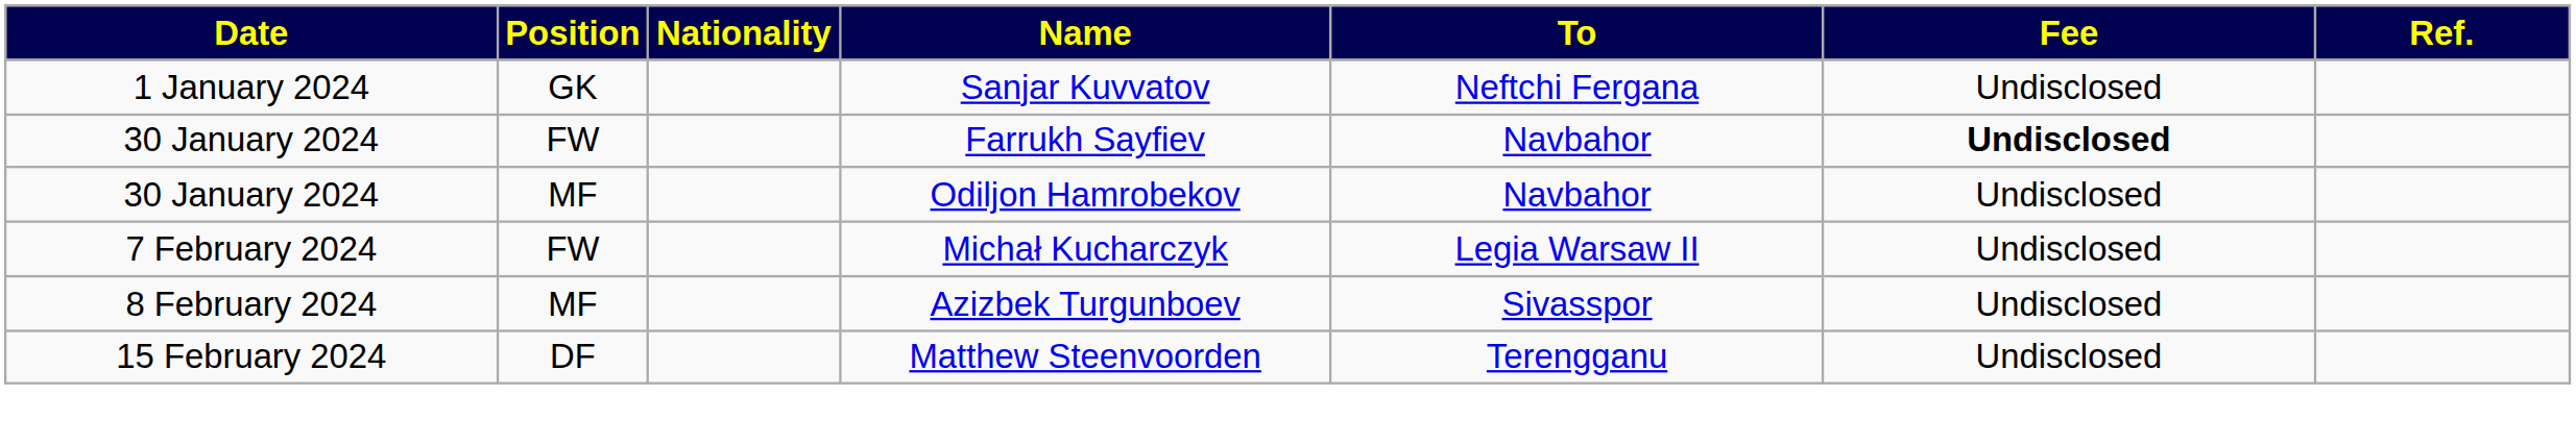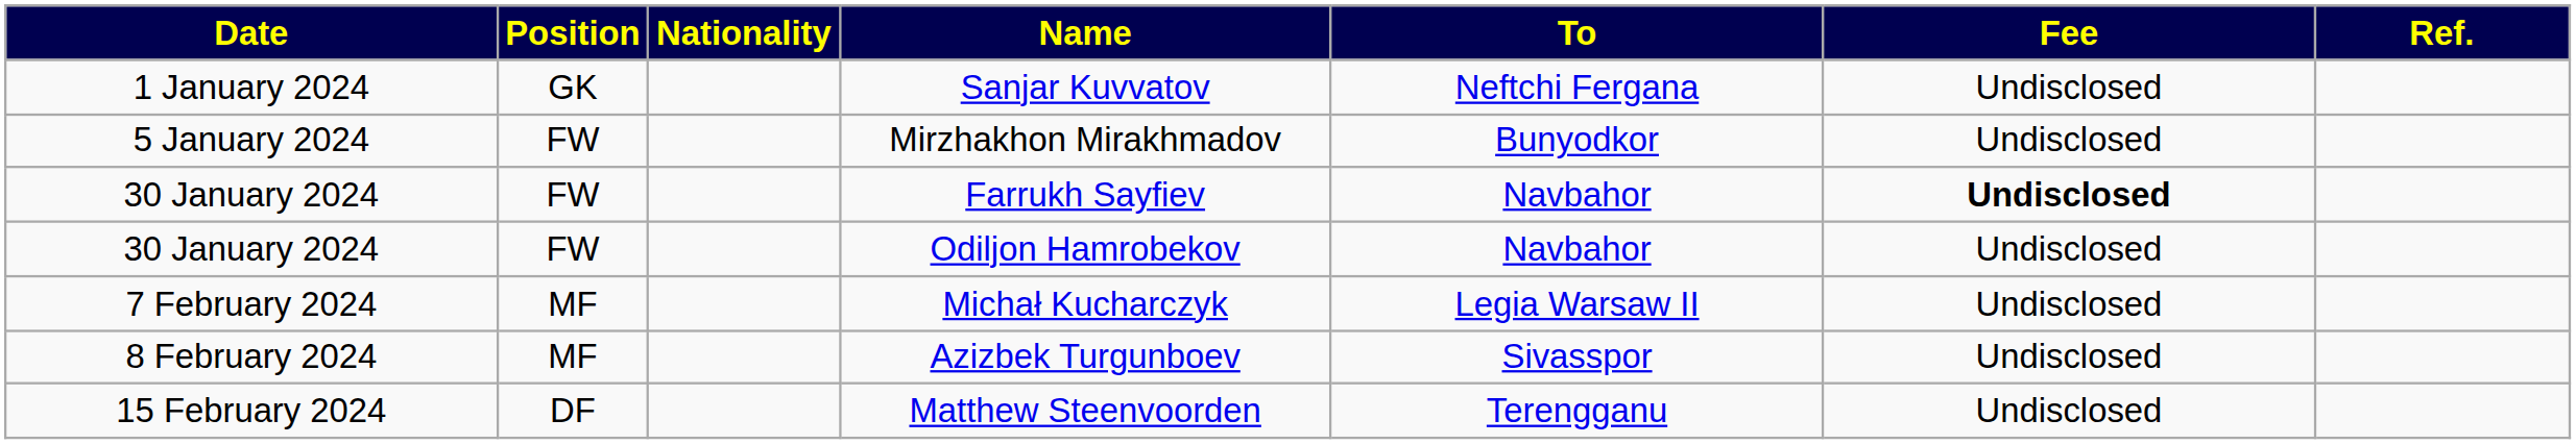 <table class="wikitable"  style="text-align:center; font-size:90%; ">
 <tr>
 <th style="background:#000050; color:yellow; width:200px;">Date</th>
 <th style="background:#000050; color:yellow; width:50px;">Position</th>
 <th style="background:#000050; color:yellow; width:50px;">Nationality</th>
 <th style="background:#000050; color:yellow; width:200px;">Name</th>
 <th style="background:#000050; color:yellow; width:200px;">To</th>
 <th style="background:#000050; color:yellow; width:200px;">Fee</th>
 <th style="background:#000050; color:yellow; width:100px;">Ref.</th>
 </tr>
 <tr>
 <td>1 January 2024</td>
 <td>GK</td>
 <td></td>
 <td><a href='#'>Sanjar Kuvvatov</a></td>
 <td><a href='#'>Neftchi Fergana</a></td>
 <td>Undisclosed</td>
 <td></td>
 </tr>
 <tr>
+<td>5 January 2024</td>
+<td>FW</td>
+<td></td>
+<td>Mirzhakhon Mirakhmadov</td>
+<td><a href='#'>Bunyodkor</a></td>
+<td>Undisclosed</td>
+<td></td>
+</tr>
+<tr>
 <td>30 January 2024</td>
 <td>FW</td>
 <td></td>
 <td><a href='#'>Farrukh Sayfiev</a></td>
 <td><a href='#'>Navbahor</a></td>
 <td><strong>Undisclosed</strong></td>
 <td></td>
 </tr>
 <tr>
 <td>30 January 2024</td>
-<td>MF</td>
+<td>FW</td>
 <td></td>
 <td><a href='#'>Odiljon Hamrobekov</a></td>
 <td><a href='#'>Navbahor</a></td>
 <td>Undisclosed</td>
 <td></td>
 </tr>
 <tr>
 <td>7 February 2024</td>
-<td>FW</td>
+<td>MF</td>
 <td></td>
 <td><a href='#'>Michał Kucharczyk</a></td>
 <td><a href='#'>Legia Warsaw II</a></td>
 <td>Undisclosed</td>
 <td></td>
 </tr>
 <tr>
 <td>8 February 2024</td>
 <td>MF</td>
 <td></td>
 <td><a href='#'>Azizbek Turgunboev</a></td>
 <td><a href='#'>Sivasspor</a></td>
 <td>Undisclosed</td>
 <td></td>
 </tr>
 <tr>
 <td>15 February 2024</td>
 <td>DF</td>
 <td></td>
 <td><a href='#'>Matthew Steenvoorden</a></td>
 <td><a href='#'>Terengganu</a></td>
 <td>Undisclosed</td>
 <td></td>
 </tr>
 </table>
